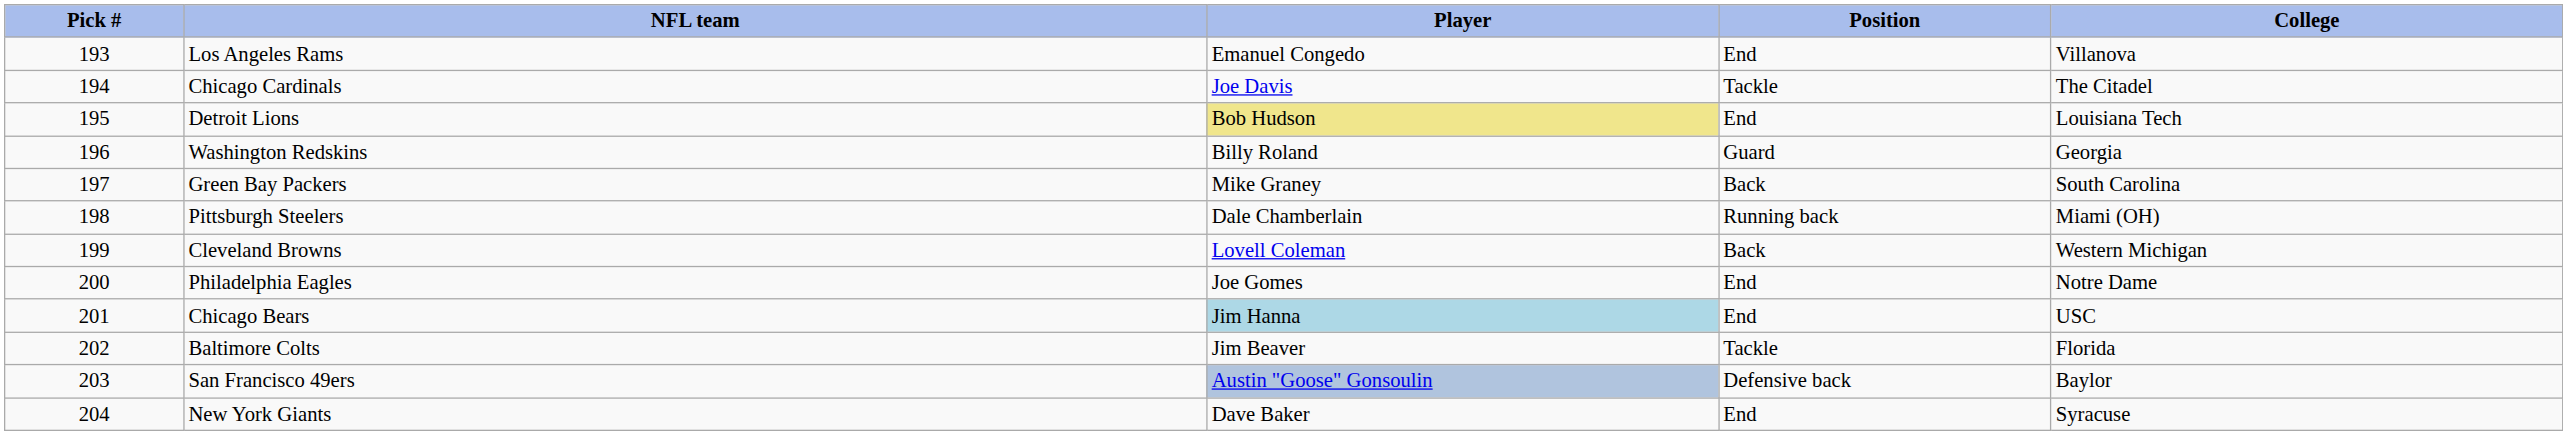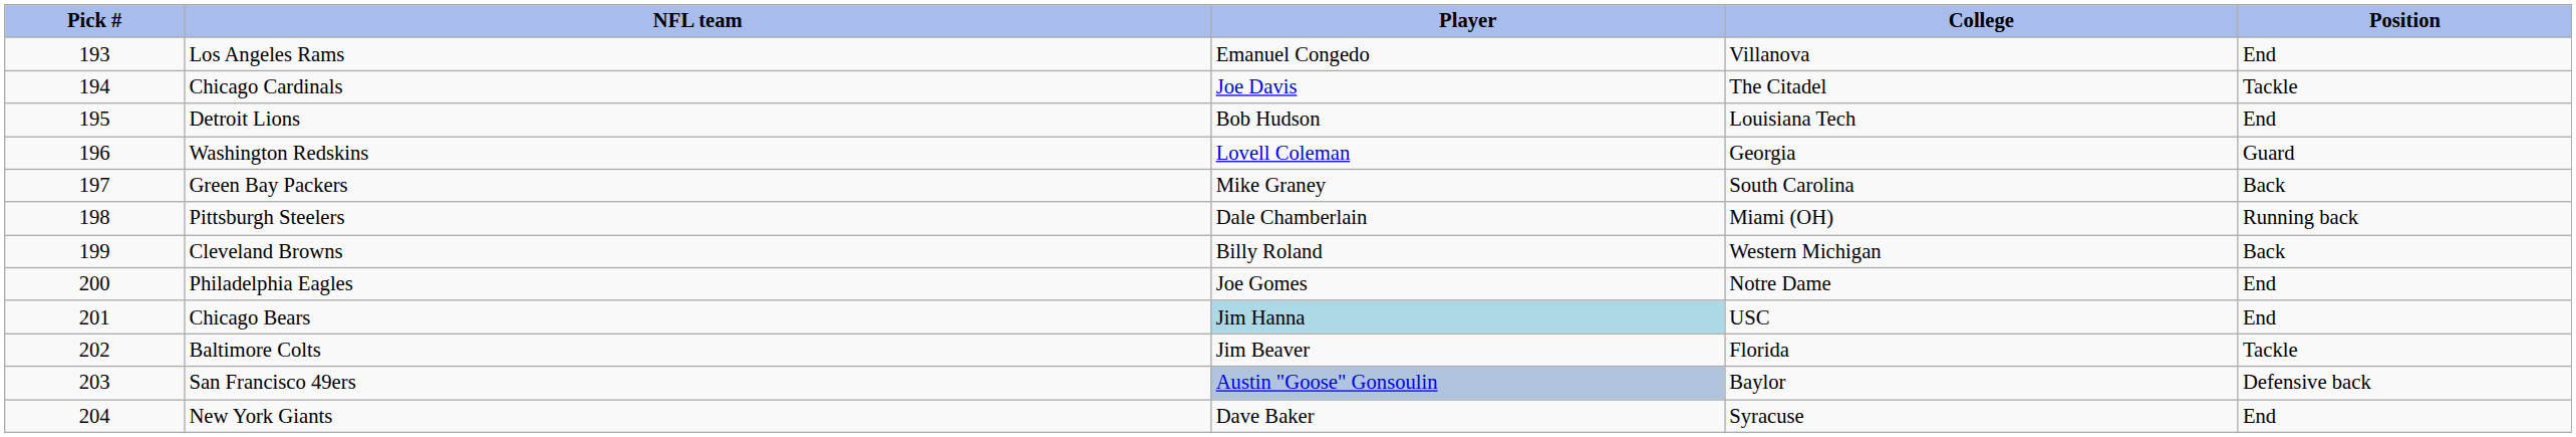 <table class="wikitable sortable sortable" style="width: 100%">
 <tr>
 <th style="background:#A8BDEC;" width=7%>Pick #</th>
 <th width=40% style="background:#A8BDEC;">NFL team</th>
 <th width=20% style="background:#A8BDEC;">Player</th>
+<th style="background:#A8BDEC;">College</th>
 <th width=13% style="background:#A8BDEC;">Position</th>
-<th style="background:#A8BDEC;">College</th>
 </tr>
 <tr>
 <td align=center>193</td>
 <td>Los Angeles Rams</td>
 <td>Emanuel Congedo</td>
+<td>Villanova</td>
 <td>End</td>
-<td>Villanova</td>
 </tr>
 <tr>
 <td align=center>194</td>
 <td>Chicago Cardinals</td>
 <td><a href='#'>Joe Davis</a></td>
+<td>The Citadel</td>
 <td>Tackle</td>
-<td>The Citadel</td>
 </tr>
 <tr>
 <td align=center>195</td>
 <td>Detroit Lions</td>
-<td style="background: khaki;">Bob Hudson</td>
+<td>Bob Hudson</td>
+<td>Louisiana Tech</td>
 <td>End</td>
-<td>Louisiana Tech</td>
 </tr>
 <tr>
 <td align=center>196</td>
 <td>Washington Redskins</td>
-<td>Billy Roland</td>
+<td><a href='#'>Lovell Coleman</a></td>
+<td>Georgia</td>
 <td>Guard</td>
-<td>Georgia</td>
 </tr>
 <tr>
 <td align=center>197</td>
 <td>Green Bay Packers</td>
 <td>Mike Graney</td>
+<td>South Carolina</td>
 <td>Back</td>
-<td>South Carolina</td>
 </tr>
 <tr>
 <td align=center>198</td>
 <td>Pittsburgh Steelers</td>
 <td>Dale Chamberlain</td>
+<td>Miami (OH)</td>
 <td>Running back</td>
-<td>Miami (OH)</td>
 </tr>
 <tr>
 <td align=center>199</td>
 <td>Cleveland Browns</td>
-<td><a href='#'>Lovell Coleman</a></td>
+<td>Billy Roland</td>
+<td>Western Michigan</td>
 <td>Back</td>
-<td>Western Michigan</td>
 </tr>
 <tr>
 <td align=center>200</td>
 <td>Philadelphia Eagles</td>
 <td>Joe Gomes</td>
+<td>Notre Dame</td>
 <td>End</td>
-<td>Notre Dame</td>
 </tr>
 <tr>
 <td align=center>201</td>
 <td>Chicago Bears</td>
 <td style="background: lightblue;">Jim Hanna</td>
+<td>USC</td>
 <td>End</td>
-<td>USC</td>
 </tr>
 <tr>
 <td align=center>202</td>
 <td>Baltimore Colts</td>
 <td>Jim Beaver</td>
+<td>Florida</td>
 <td>Tackle</td>
-<td>Florida</td>
 </tr>
 <tr>
 <td align=center>203</td>
 <td>San Francisco 49ers</td>
 <td bgcolor=lightsteelblue><a href='#'>Austin "Goose" Gonsoulin</a></td>
+<td>Baylor</td>
 <td>Defensive back</td>
-<td>Baylor</td>
 </tr>
 <tr>
 <td align=center>204</td>
 <td>New York Giants</td>
 <td>Dave Baker</td>
+<td>Syracuse</td>
 <td>End</td>
-<td>Syracuse</td>
 </tr>
 </table>
